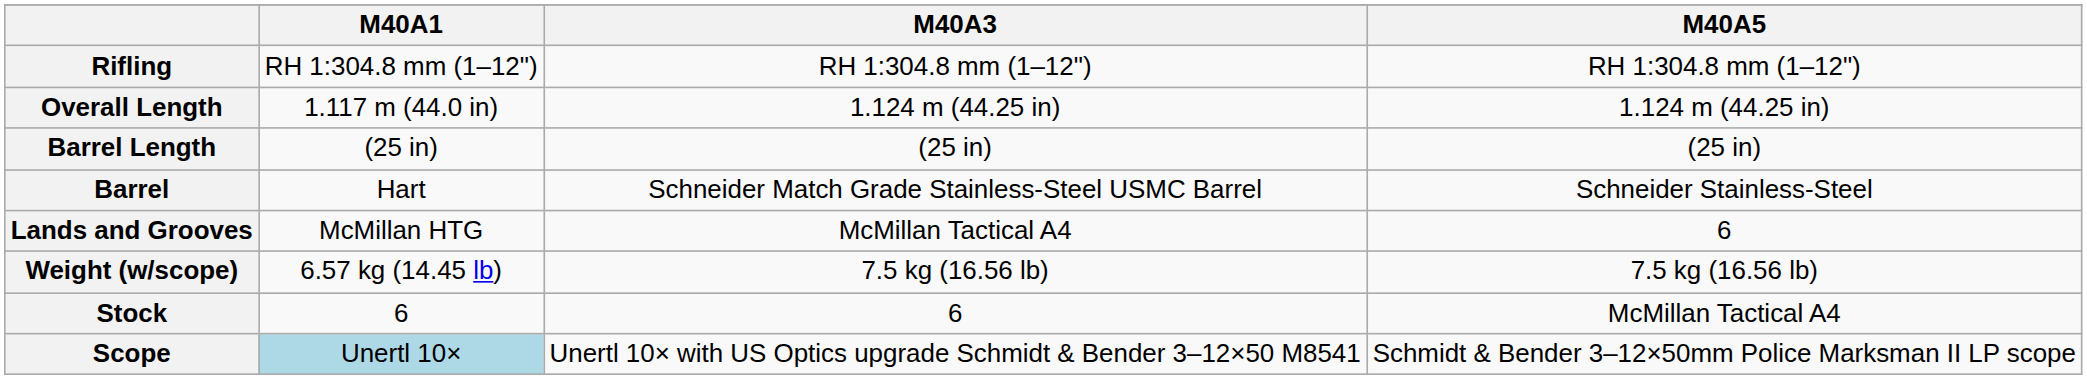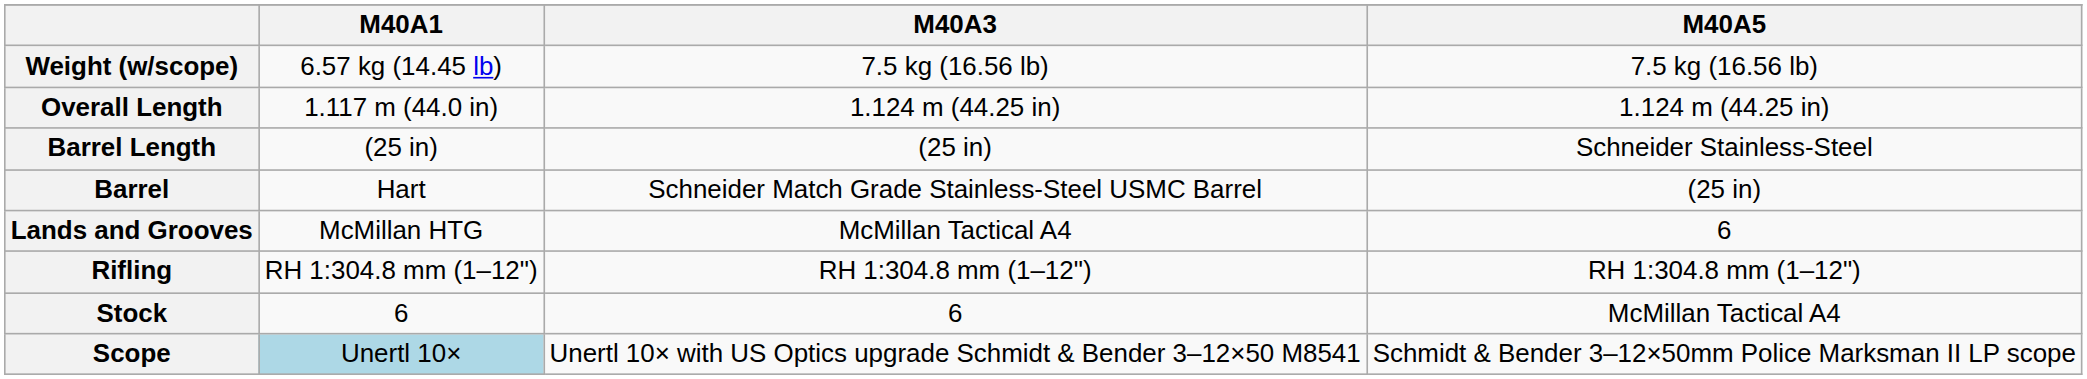 <table class="wikitable">
 <tr style="text-align:center;">
 </tr>
 <tr style="text-align:center;">
 <th> </th>
 <th>M40A1</th>
 <th>M40A3</th>
 <th>M40A5</th>
 </tr>
 <tr style="text-align:center;">
-<th>Rifling</th>
-<td>RH 1:304.8 mm (1–12")</td>
-<td>RH 1:304.8 mm (1–12")</td>
-<td>RH 1:304.8 mm (1–12")</td>
+<th>Weight (w/scope)</th>
+<td>6.57 kg (14.45 <a href='#'>lb</a>)</td>
+<td>7.5 kg (16.56 lb)</td>
+<td>7.5 kg (16.56 lb)</td>
 </tr>
 <tr style="text-align:center;">
 <th>Overall Length</th>
 <td>1.117 m (44.0 in)</td>
 <td>1.124 m (44.25 in)</td>
 <td>1.124 m (44.25 in)</td>
 </tr>
 <tr style="text-align:center;">
 <th>Barrel Length</th>
 <td>(25 in)</td>
 <td>(25 in)</td>
-<td>(25 in)</td>
+<td>Schneider Stainless-Steel</td>
 </tr>
 <tr style="text-align:center;">
 <th>Barrel</th>
 <td>Hart</td>
 <td>Schneider Match Grade Stainless-Steel USMC Barrel</td>
-<td>Schneider Stainless-Steel</td>
+<td>(25 in)</td>
 </tr>
 <tr style="text-align:center;">
 <th>Lands and Grooves</th>
 <td>McMillan HTG</td>
 <td>McMillan Tactical A4</td>
 <td>6</td>
 </tr>
 <tr style="text-align:center;">
-<th>Weight (w/scope)</th>
-<td>6.57 kg (14.45 <a href='#'>lb</a>)</td>
-<td>7.5 kg (16.56 lb)</td>
-<td>7.5 kg (16.56 lb)</td>
+<th>Rifling</th>
+<td>RH 1:304.8 mm (1–12")</td>
+<td>RH 1:304.8 mm (1–12")</td>
+<td>RH 1:304.8 mm (1–12")</td>
 </tr>
 <tr style="text-align:center;">
 <th>Stock</th>
 <td>6</td>
 <td>6</td>
 <td>McMillan Tactical A4</td>
 </tr>
 <tr style="text-align:center;">
 <th>Scope</th>
 <td style="background: lightblue;">Unertl 10×</td>
 <td>Unertl 10× with US Optics upgrade Schmidt & Bender 3–12×50 M8541</td>
 <td>Schmidt & Bender 3–12×50mm Police Marksman II LP scope<br></td>
 </tr>
 </table>
